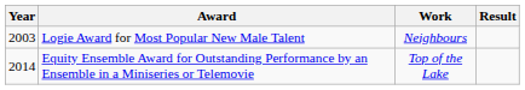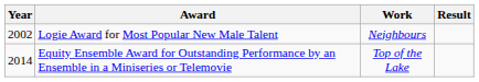 <table class="wikitable">
 <tr>
 <th scope="col">Year</th>
 <th scope="col">Award</th>
 <th scope="col">Work</th>
 <th scope="col">Result</th>
 </tr>
 <tr>
-<td style="text-align:center">2003</td>
+<td style="text-align:center">2002</td>
 <td><a href='#'>Logie Award</a> for <a href='#'>Most Popular New Male Talent</a></td>
 <td style="text-align:center"><em><a href='#'>Neighbours</a></em></td>
 <td></td>
 </tr>
 <tr>
 <td style="text-align:center">2014</td>
 <td><a href='#'>Equity Ensemble Award for Outstanding Performance by an Ensemble in a Miniseries or Telemovie</a></td>
 <td style="text-align:center"><em><a href='#'>Top of the Lake</a></em></td>
 <td></td>
 </tr>
 </table>
